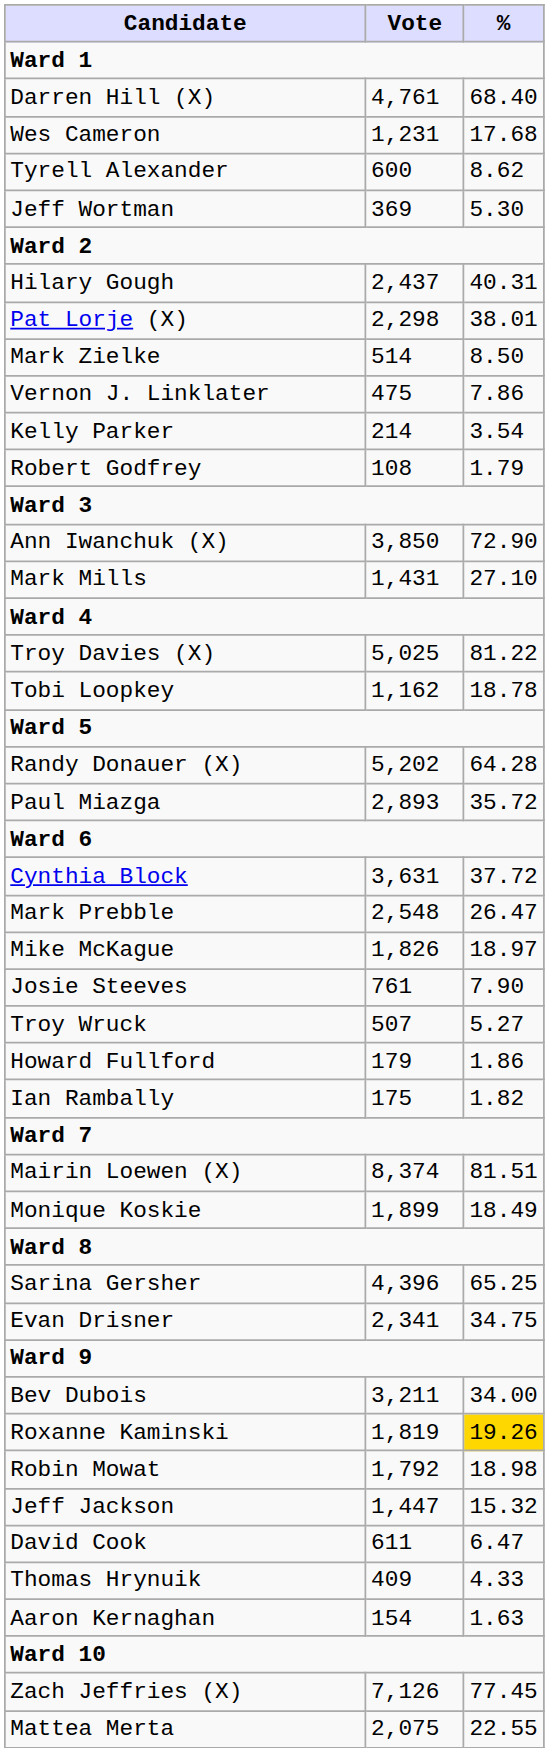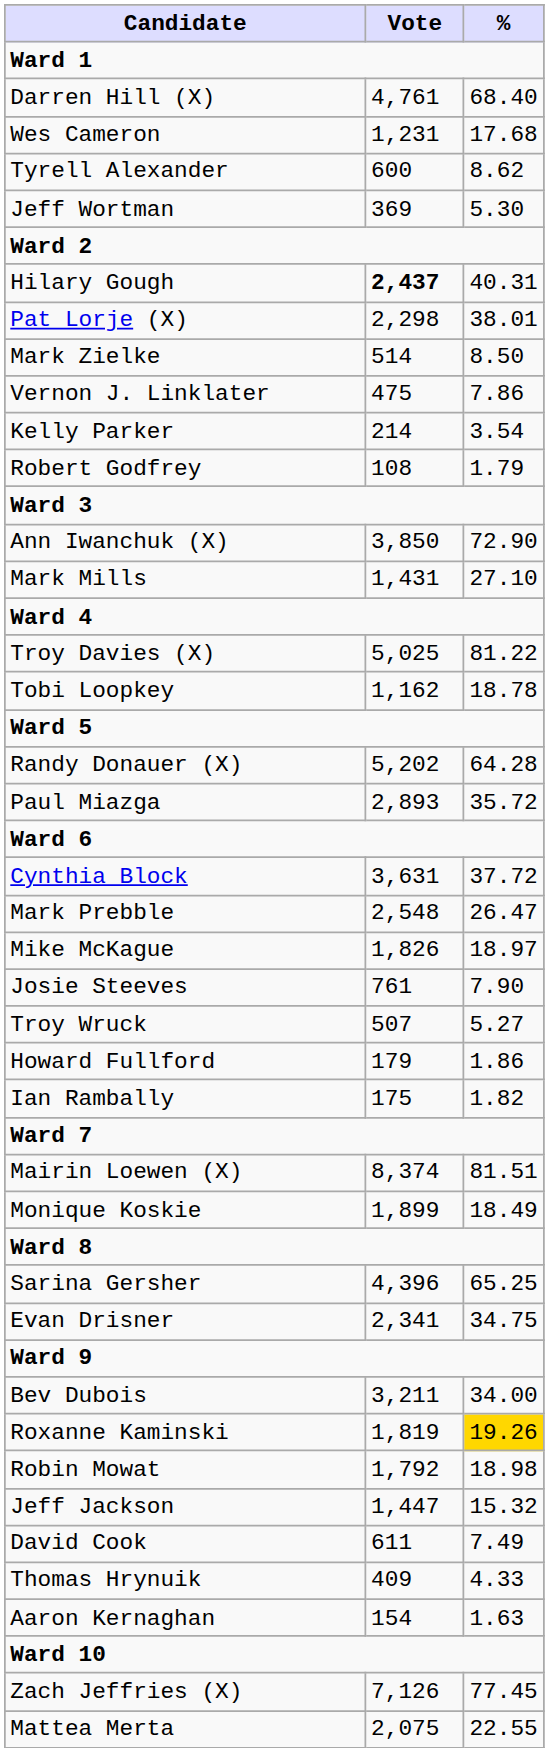 <table class="wikitable">
 <tr>
 <th style="background:#ddf; width:200px;">Candidate</th>
 <th style="background:#ddf; width:50px;">Vote</th>
 <th style="background:#ddf; width:30px;">%</th>
 </tr>
 <tr>
 <td colspan="4"><strong>Ward 1</strong></td>
 </tr>
 <tr>
 <td>Darren Hill (X)</td>
 <td>4,761</td>
 <td>68.40</td>
 </tr>
 <tr>
 <td>Wes Cameron</td>
 <td>1,231</td>
 <td>17.68</td>
 </tr>
 <tr>
 <td>Tyrell Alexander</td>
 <td>600</td>
 <td>8.62</td>
 </tr>
 <tr>
 <td>Jeff Wortman</td>
 <td>369</td>
 <td>5.30</td>
 </tr>
 <tr>
 <td colspan="4"><strong>Ward 2</strong></td>
 </tr>
 <tr>
 <td>Hilary Gough</td>
-<td>2,437</td>
+<td><strong>2,437</strong></td>
 <td>40.31</td>
 </tr>
 <tr>
 <td><a href='#'>Pat Lorje</a> (X)</td>
 <td>2,298</td>
 <td>38.01</td>
 </tr>
 <tr>
 <td>Mark Zielke</td>
 <td>514</td>
 <td>8.50</td>
 </tr>
 <tr>
 <td>Vernon J. Linklater</td>
 <td>475</td>
 <td>7.86</td>
 </tr>
 <tr>
 <td>Kelly Parker</td>
 <td>214</td>
 <td>3.54</td>
 </tr>
 <tr>
 <td>Robert Godfrey</td>
 <td>108</td>
 <td>1.79</td>
 </tr>
 <tr>
 <td colspan="4"><strong>Ward 3</strong></td>
 </tr>
 <tr>
 <td>Ann Iwanchuk (X)</td>
 <td>3,850</td>
 <td>72.90</td>
 </tr>
 <tr>
 <td>Mark Mills</td>
 <td>1,431</td>
 <td>27.10</td>
 </tr>
 <tr>
 <td colspan="4"><strong>Ward 4</strong></td>
 </tr>
 <tr>
 <td>Troy Davies (X)</td>
 <td>5,025</td>
 <td>81.22</td>
 </tr>
 <tr>
 <td>Tobi Loopkey</td>
 <td>1,162</td>
 <td>18.78</td>
 </tr>
 <tr>
 <td colspan="4"><strong>Ward 5</strong></td>
 </tr>
 <tr>
 <td>Randy Donauer (X)</td>
 <td>5,202</td>
 <td>64.28</td>
 </tr>
 <tr>
 <td>Paul Miazga</td>
 <td>2,893</td>
 <td>35.72</td>
 </tr>
 <tr>
 <td colspan="4"><strong>Ward 6</strong></td>
 </tr>
 <tr>
 <td><a href='#'>Cynthia Block</a></td>
 <td>3,631</td>
 <td>37.72</td>
 </tr>
 <tr>
 <td>Mark Prebble</td>
 <td>2,548</td>
 <td>26.47</td>
 </tr>
 <tr>
 <td>Mike McKague</td>
 <td>1,826</td>
 <td>18.97</td>
 </tr>
 <tr>
 <td>Josie Steeves</td>
 <td>761</td>
 <td>7.90</td>
 </tr>
 <tr>
 <td>Troy Wruck</td>
 <td>507</td>
 <td>5.27</td>
 </tr>
 <tr>
 <td>Howard Fullford</td>
 <td>179</td>
 <td>1.86</td>
 </tr>
 <tr>
 <td>Ian Rambally</td>
 <td>175</td>
 <td>1.82</td>
 </tr>
 <tr>
 <td colspan="4"><strong>Ward 7</strong></td>
 </tr>
 <tr>
 <td>Mairin Loewen (X)</td>
 <td>8,374</td>
 <td>81.51</td>
 </tr>
 <tr>
 <td>Monique Koskie</td>
 <td>1,899</td>
 <td>18.49</td>
 </tr>
 <tr>
 <td colspan="4"><strong>Ward 8</strong></td>
 </tr>
 <tr>
 <td>Sarina Gersher</td>
 <td>4,396</td>
 <td>65.25</td>
 </tr>
 <tr>
 <td>Evan Drisner</td>
 <td>2,341</td>
 <td>34.75</td>
 </tr>
 <tr>
 <td colspan="4"><strong>Ward 9</strong></td>
 </tr>
 <tr>
 <td>Bev Dubois</td>
 <td>3,211</td>
 <td>34.00</td>
 </tr>
 <tr>
 <td>Roxanne Kaminski</td>
 <td>1,819</td>
 <td style="background: gold;">19.26</td>
 </tr>
 <tr>
 <td>Robin Mowat</td>
 <td>1,792</td>
 <td>18.98</td>
 </tr>
 <tr>
 <td>Jeff Jackson</td>
 <td>1,447</td>
 <td>15.32</td>
 </tr>
 <tr>
 <td>David Cook</td>
 <td>611</td>
-<td>6.47</td>
+<td>7.49</td>
 </tr>
 <tr>
 <td>Thomas Hrynuik</td>
 <td>409</td>
 <td>4.33</td>
 </tr>
 <tr>
 <td>Aaron Kernaghan</td>
 <td>154</td>
 <td>1.63</td>
 </tr>
 <tr>
 <td colspan="4"><strong>Ward 10</strong></td>
 </tr>
 <tr>
 <td>Zach Jeffries (X)</td>
 <td>7,126</td>
 <td>77.45</td>
 </tr>
 <tr>
 <td>Mattea Merta</td>
 <td>2,075</td>
 <td>22.55</td>
 </tr>
 </table>
